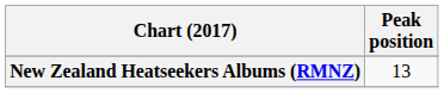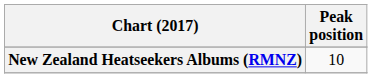 <table class="wikitable sortable plainrowheaders" style="text-align:center">
 <tr>
 <th scope="col">Chart (2017)</th>
 <th scope="col">Peak<br> position</th>
 </tr>
 <tr>
 </tr>
 <tr>
 <th scope="row">New Zealand Heatseekers Albums (<a href='#'>RMNZ</a>)</th>
-<td>13</td>
+<td>10</td>
 </tr>
 <tr>
 </tr>
 <tr>
 </tr>
 <tr>
 </tr>
 </table>
